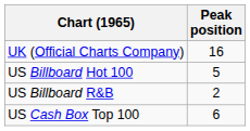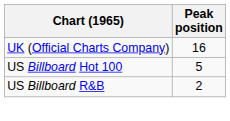 <table class="wikitable sortable">
 <tr>
 <th>Chart (1965)</th>
 <th>Peak<br>position</th>
 </tr>
 <tr>
 <td><a href='#'>UK</a> (<a href='#'>Official Charts Company</a>)</td>
 <td style="text-align:center;">16</td>
 </tr>
 <tr>
 <td>US <em><a href='#'>Billboard</a></em> <a href='#'>Hot 100</a></td>
 <td style="text-align:center;">5</td>
 </tr>
 <tr>
 <td>US <em>Billboard</em> <a href='#'>R&B</a></td>
 <td style="text-align:center;">2</td>
 </tr>
-<tr>
-<td>US <a href='#'><em>Cash Box</em></a> Top 100</td>
-<td align="center">6</td>
-</tr>
 </table>
